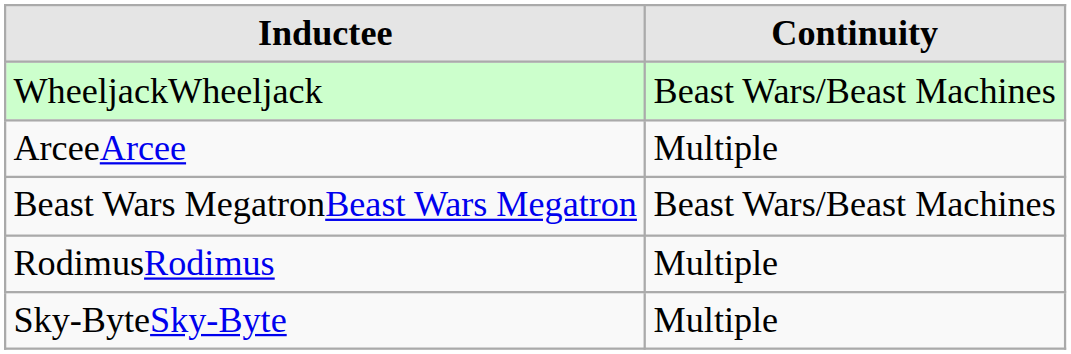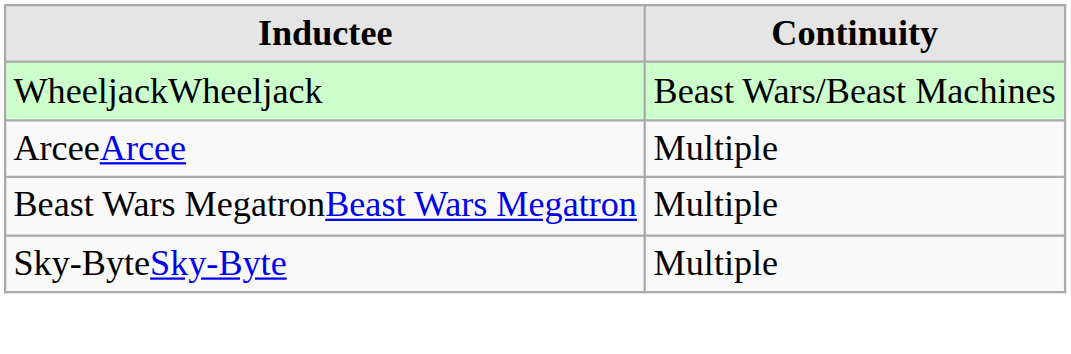 <table class="wikitable sortable">
 <tr>
 <th style="background:#e5e5e5;">Inductee</th>
 <th style="background:#e5e5e5;">Continuity</th>
 </tr>
 <tr style="background:#cfc;">
 <td><span>Wheeljack</span>Wheeljack</td>
 <td>Beast Wars/Beast Machines</td>
 </tr>
 <tr>
 <td><span>Arcee</span><a href='#'>Arcee</a></td>
 <td>Multiple</td>
 </tr>
 <tr>
 <td><span>Beast Wars Megatron</span><a href='#'>Beast Wars Megatron</a></td>
-<td>Beast Wars/Beast Machines</td>
-</tr>
-<tr>
-<td><span>Rodimus</span><a href='#'>Rodimus</a></td>
 <td>Multiple</td>
 </tr>
 <tr>
 <td><span>Sky-Byte</span><a href='#'>Sky-Byte</a></td>
 <td>Multiple</td>
 </tr>
 </table>
